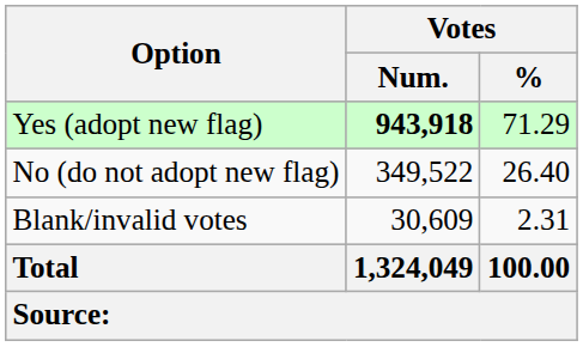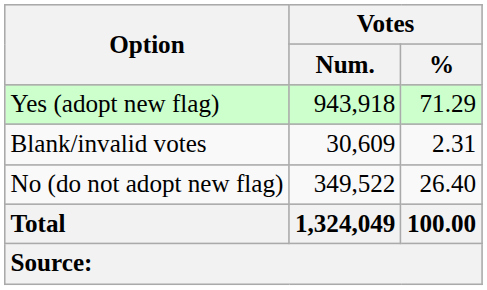 <table class="wikitable">
 <tr>
 <th rowspan="2">Option</th>
 <th colspan="2">Votes</th>
 </tr>
 <tr>
 <th>Num.</th>
 <th>%</th>
 </tr>
 <tr style="text-align:right;background:#cfc;">
 <td style="text-align:left;">Yes (adopt new flag)</td>
-<td><strong>943,918</strong></td>
+<td>943,918</td>
 <td>71.29</td>
+</tr>
+<tr style="text-align:right;">
+<td style="text-align:left;">Blank/invalid votes</td>
+<td>30,609</td>
+<td>2.31</td>
 </tr>
 <tr style="text-align:right;">
 <td style="text-align:left;">No (do not adopt new flag)</td>
 <td>349,522</td>
 <td>26.40</td>
-</tr>
-<tr style="text-align:right;">
-<td style="text-align:left;">Blank/invalid votes</td>
-<td>30,609</td>
-<td>2.31</td>
 </tr>
 <tr style="text-align:right;">
 <th style="text-align:left;">Total</th>
 <th>1,324,049</th>
 <th>100.00</th>
 </tr>
 <tr>
 <th style="text-align:left;" colspan="3">Source: </th>
 </tr>
 </table>
